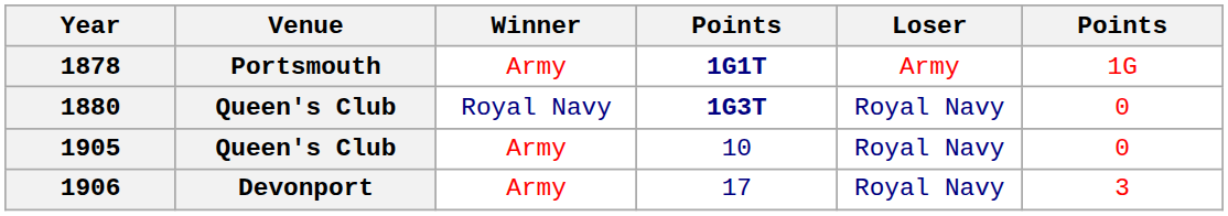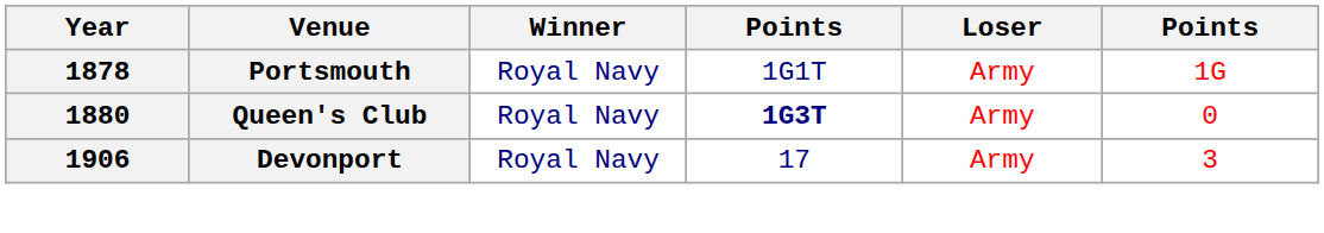 <table class="wikitable" style="margin: 1em auto 1em auto" width="50%">
 <tr>
 <th width="5%">Year</th>
 <th width="5%">Venue</th>
 <th width="5%">Winner</th>
 <th width="5%">Points</th>
 <th width="5%">Loser</th>
 <th width="5%">Points</th>
 </tr>
 <tr>
 <th>1878</th>
 <th>Portsmouth</th>
-<td style="background: white; color:  red; text-align:center;">Army</td>
-<td style="background: white; color: navy; text-align:center;"><strong>1G1T</strong></td>
+<td style="background: white; color: navy; text-align:center;">Royal Navy</td>
+<td style="background: white; color: navy; text-align:center;">1G1T</td>
 <td style="background: white; color: red; text-align:center;">Army</td>
 <td style="background: white; color: red; text-align:center;">1G</td>
 </tr>
 <tr>
 <th>1880</th>
 <th>Queen's Club</th>
 <td style="background: white; color: navy; text-align:center;">Royal Navy</td>
 <td style="background: white; color: navy; text-align:center;"><strong>1G3T</strong></td>
-<td style="background: white; color: navy; text-align:center;">Royal Navy</td>
-<td style="background: white; color: red; text-align:center;">0</td>
-</tr>
-<tr>
-<th>1905</th>
-<th>Queen's Club</th>
-<td style="background: white; color:  red; text-align:center;">Army</td>
-<td style="background: white; color: navy; text-align:center;">10</td>
-<td style="background: white; color: navy; text-align:center;">Royal Navy</td>
+<td style="background: white; color: red; text-align:center;">Army</td>
 <td style="background: white; color: red; text-align:center;">0</td>
 </tr>
 <tr>
 <th>1906</th>
 <th>Devonport</th>
-<td style="background: white; color:  red; text-align:center;">Army</td>
+<td style="background: white; color: navy; text-align:center;">Royal Navy</td>
 <td style="background: white; color: navy; text-align:center;">17</td>
-<td style="background: white; color: navy; text-align:center;">Royal Navy</td>
+<td style="background: white; color: red; text-align:center;">Army</td>
 <td style="background: white; color: red; text-align:center;">3</td>
 </tr>
 </table>
